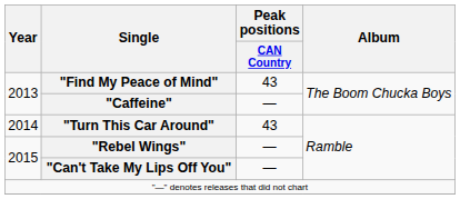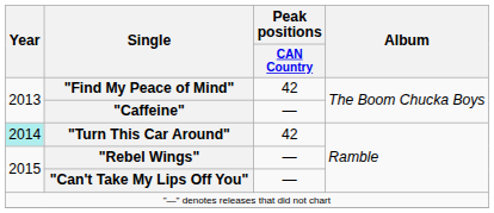 <table class="wikitable plainrowheaders" style="text-align:center;">
 <tr>
 <th rowspan="2">Year</th>
 <th rowspan="2" style="width:14em;">Single</th>
 <th>Peak positions</th>
 <th rowspan="2">Album</th>
 </tr>
 <tr style="font-size:smaller;">
 <th width="65"><a href='#'>CAN Country</a><br></th>
 </tr>
 <tr>
 <td rowspan="2">2013</td>
 <th scope="row">"Find My Peace of Mind"</th>
-<td>43</td>
+<td>42</td>
 <td align="left" rowspan="2"><em>The Boom Chucka Boys</em></td>
 </tr>
 <tr>
 <th scope="row">"Caffeine"</th>
 <td>—</td>
 </tr>
 <tr>
-<td>2014</td>
+<td style="background: paleturquoise;">2014</td>
 <th scope="row">"Turn This Car Around"</th>
-<td>43</td>
+<td>42</td>
 <td align="left" rowspan="3"><em>Ramble</em></td>
 </tr>
 <tr>
 <td rowspan="2">2015</td>
 <th scope="row">"Rebel Wings"</th>
 <td>—</td>
 </tr>
 <tr>
 <th scope="row">"Can't Take My Lips Off You"</th>
 <td>—</td>
 </tr>
 <tr>
 <td colspan="4" style="font-size:8pt">"—" denotes releases that did not chart</td>
 </tr>
 <tr>
 </tr>
 </table>
